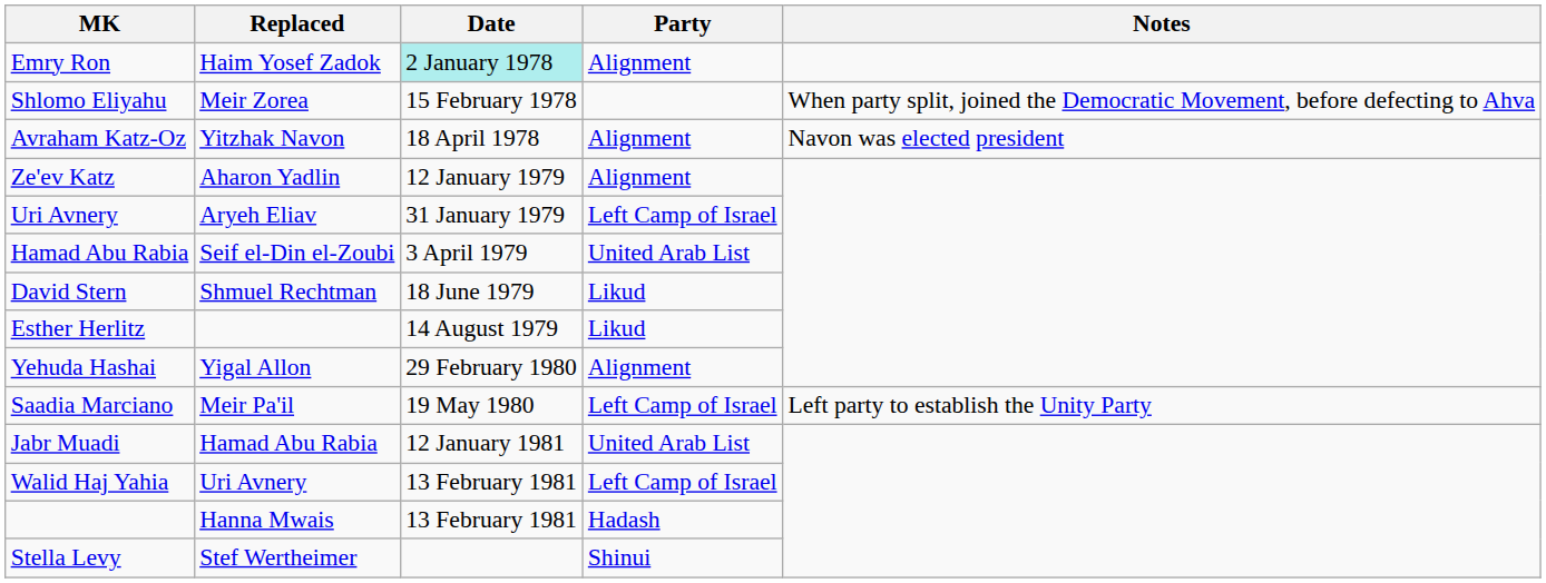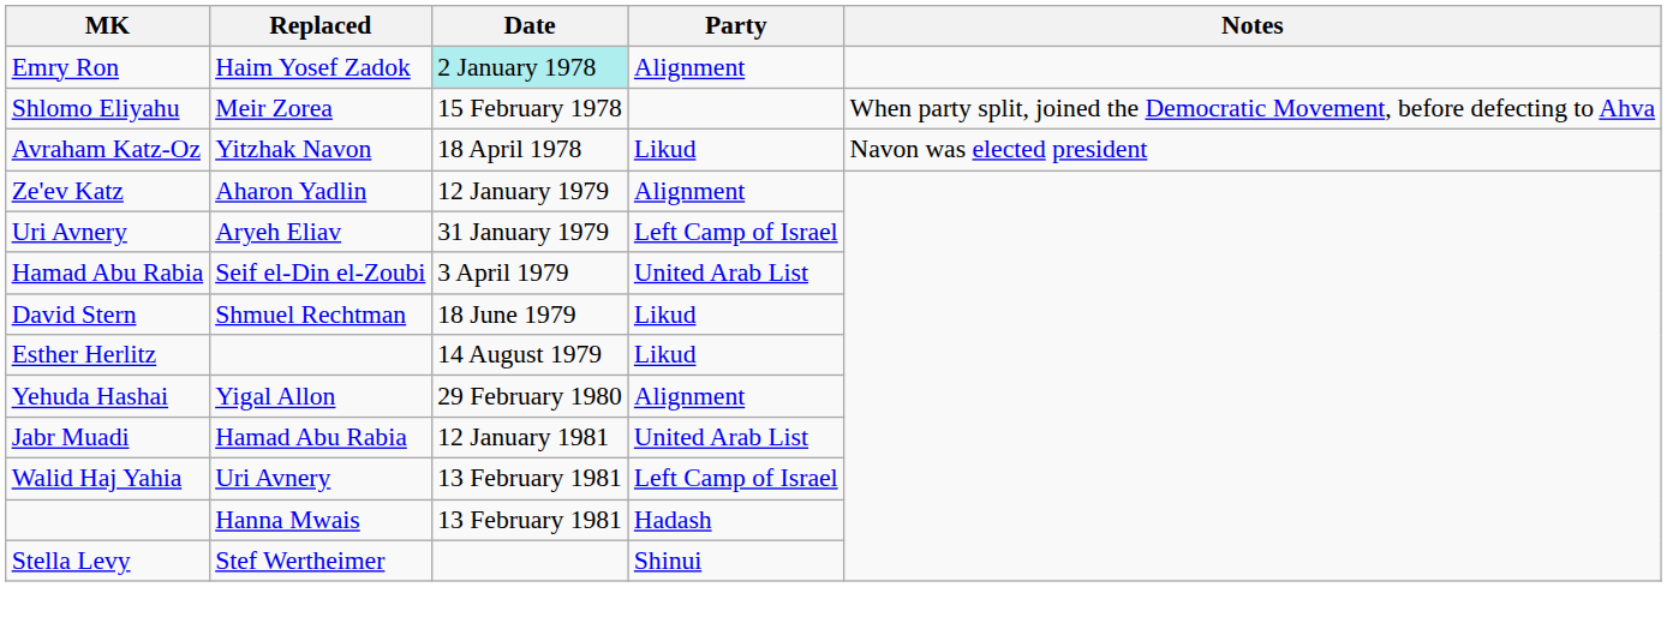 <table class="sort wikitable sortable" style="text-align:left">
 <tr>
 <th>MK</th>
 <th>Replaced</th>
 <th>Date</th>
 <th>Party</th>
 <th>Notes</th>
 </tr>
 <tr>
 <td><a href='#'>Emry Ron</a></td>
 <td><a href='#'>Haim Yosef Zadok</a></td>
 <td style="background: paleturquoise;">2 January 1978</td>
 <td><a href='#'>Alignment</a></td>
 </tr>
 <tr>
 <td><a href='#'>Shlomo Eliyahu</a></td>
 <td><a href='#'>Meir Zorea</a></td>
 <td>15 February 1978</td>
 <td></td>
 <td>When party split, joined the <a href='#'>Democratic Movement</a>, before defecting to <a href='#'>Ahva</a></td>
 </tr>
 <tr>
 <td><a href='#'>Avraham Katz-Oz</a></td>
 <td><a href='#'>Yitzhak Navon</a></td>
 <td>18 April 1978</td>
-<td><a href='#'>Alignment</a></td>
+<td><a href='#'>Likud</a></td>
 <td>Navon was <a href='#'>elected</a> <a href='#'>president</a></td>
 </tr>
 <tr>
 <td><a href='#'>Ze'ev Katz</a></td>
 <td><a href='#'>Aharon Yadlin</a></td>
 <td>12 January 1979</td>
 <td><a href='#'>Alignment</a></td>
 </tr>
 <tr>
 <td><a href='#'>Uri Avnery</a></td>
 <td><a href='#'>Aryeh Eliav</a></td>
 <td>31 January 1979</td>
 <td><a href='#'>Left Camp of Israel</a></td>
 </tr>
 <tr>
 <td><a href='#'>Hamad Abu Rabia</a></td>
 <td><a href='#'>Seif el-Din el-Zoubi</a></td>
 <td>3 April 1979</td>
 <td><a href='#'>United Arab List</a></td>
 </tr>
 <tr>
 <td><a href='#'>David Stern</a></td>
 <td><a href='#'>Shmuel Rechtman</a></td>
 <td>18 June 1979</td>
 <td><a href='#'>Likud</a></td>
 </tr>
 <tr>
 <td><a href='#'>Esther Herlitz</a></td>
 <td></td>
 <td>14 August 1979</td>
 <td><a href='#'>Likud</a></td>
 </tr>
 <tr>
 <td><a href='#'>Yehuda Hashai</a></td>
 <td><a href='#'>Yigal Allon</a></td>
 <td>29 February 1980</td>
 <td><a href='#'>Alignment</a></td>
 </tr>
 <tr>
-<td><a href='#'>Saadia Marciano</a></td>
-<td><a href='#'>Meir Pa'il</a></td>
-<td>19 May 1980</td>
-<td><a href='#'>Left Camp of Israel</a></td>
-<td>Left party to establish the <a href='#'>Unity Party</a></td>
-</tr>
-<tr>
 <td><a href='#'>Jabr Muadi</a></td>
 <td><a href='#'>Hamad Abu Rabia</a></td>
 <td>12 January 1981</td>
 <td><a href='#'>United Arab List</a></td>
 </tr>
 <tr>
 <td><a href='#'>Walid Haj Yahia</a></td>
 <td><a href='#'>Uri Avnery</a></td>
 <td>13 February 1981</td>
 <td><a href='#'>Left Camp of Israel</a></td>
 </tr>
 <tr>
 <td></td>
 <td><a href='#'>Hanna Mwais</a></td>
 <td>13 February 1981</td>
 <td><a href='#'>Hadash</a></td>
 </tr>
 <tr>
 <td><a href='#'>Stella Levy</a></td>
 <td><a href='#'>Stef Wertheimer</a></td>
 <td></td>
 <td><a href='#'>Shinui</a></td>
 </tr>
 </table>
